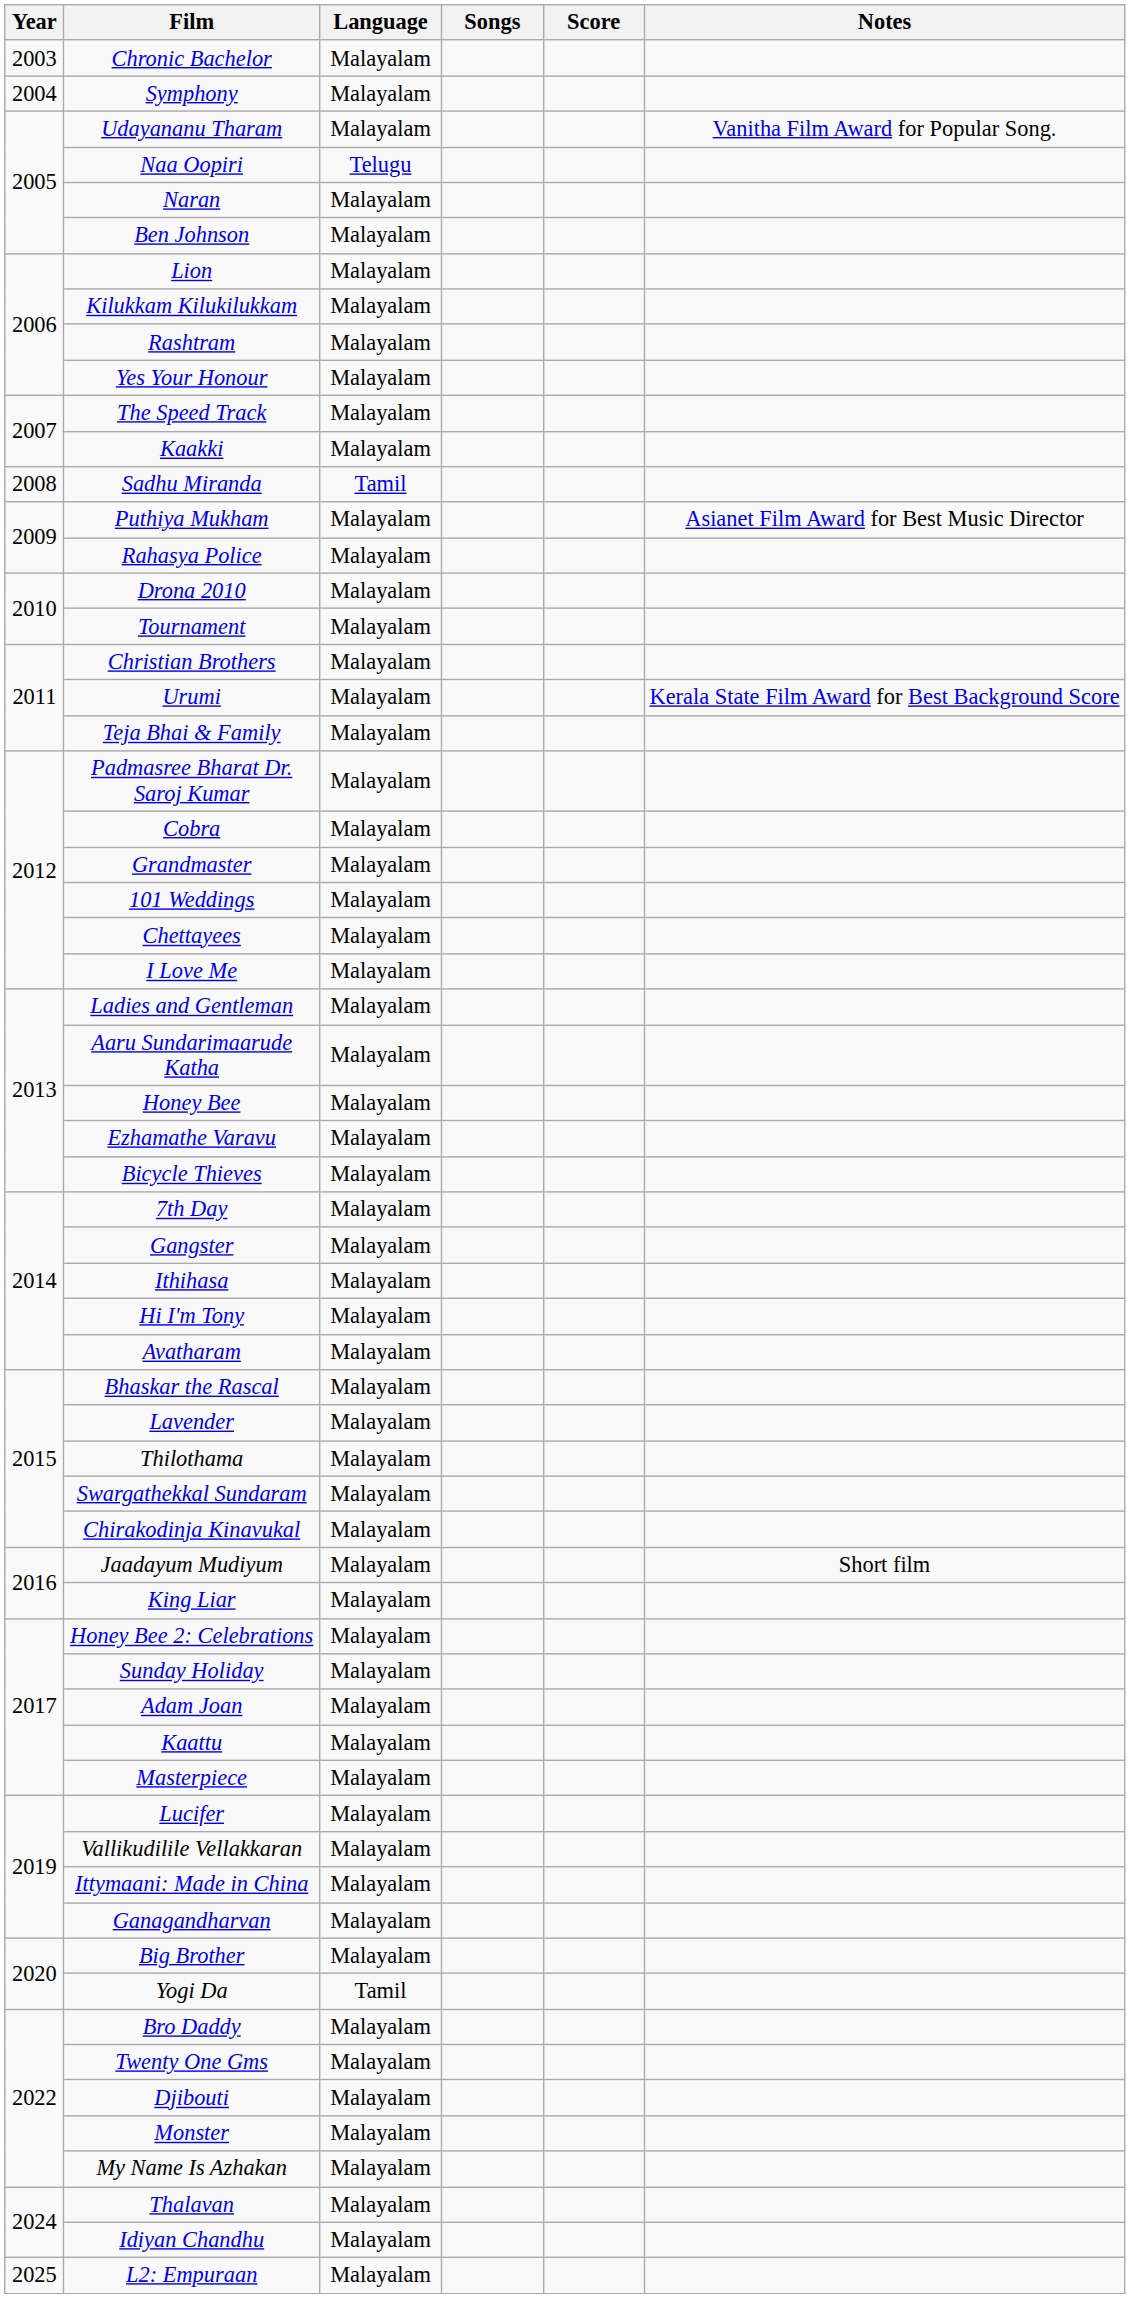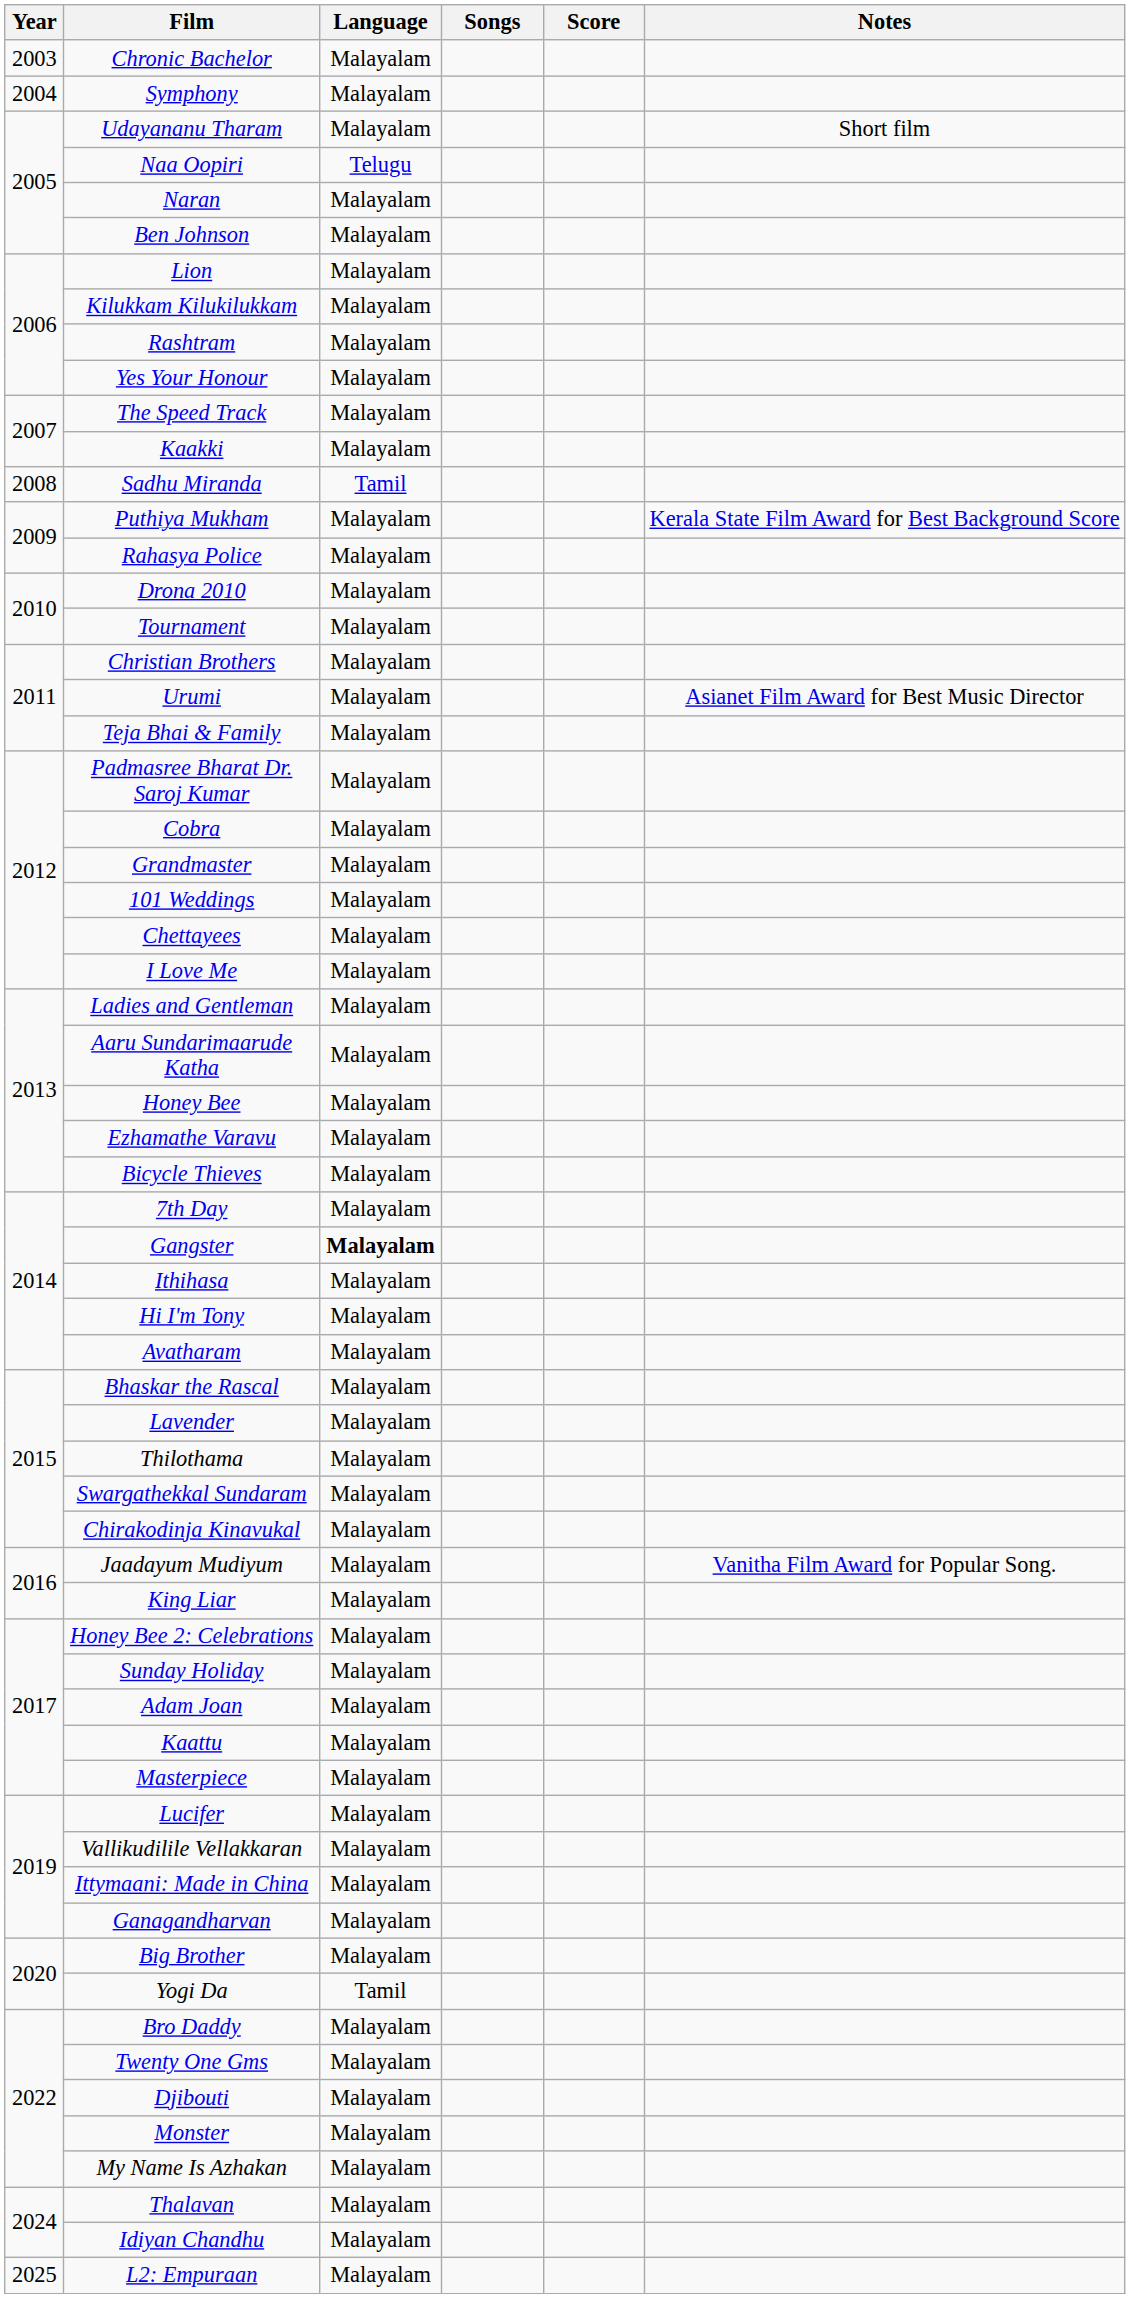 <table class="wikitable" style="text-align:center;">
 <tr>
 <th width=35>Year</th>
 <th width=175>Film</th>
 <th width=80>Language</th>
 <th width="65">Songs</th>
 <th width="65">Score</th>
 <th>Notes</th>
 </tr>
 <tr>
 <td>2003</td>
 <td><em><a href='#'>Chronic Bachelor</a></em></td>
 <td>Malayalam</td>
 <td></td>
 <td></td>
 <td></td>
 </tr>
 <tr>
 <td>2004</td>
 <td><em><a href='#'>Symphony</a></em></td>
 <td>Malayalam</td>
 <td></td>
 <td></td>
 <td></td>
 </tr>
 <tr>
 <td rowspan="4">2005</td>
 <td><em><a href='#'>Udayananu Tharam</a></em></td>
 <td>Malayalam</td>
 <td></td>
 <td></td>
-<td><a href='#'>Vanitha Film Award</a> for Popular Song.</td>
+<td>Short film</td>
 </tr>
 <tr>
 <td><em><a href='#'>Naa Oopiri</a></em></td>
 <td><a href='#'>Telugu</a></td>
 <td></td>
 <td></td>
 <td></td>
 </tr>
 <tr>
 <td><em><a href='#'>Naran</a></em></td>
 <td>Malayalam</td>
 <td></td>
 <td></td>
 <td></td>
 </tr>
 <tr>
 <td><em><a href='#'>Ben Johnson</a></em></td>
 <td>Malayalam</td>
 <td></td>
 <td></td>
 <td></td>
 </tr>
 <tr>
 <td rowspan="4">2006</td>
 <td><em><a href='#'>Lion</a></em></td>
 <td>Malayalam</td>
 <td></td>
 <td></td>
 <td></td>
 </tr>
 <tr>
 <td><em><a href='#'>Kilukkam Kilukilukkam</a></em></td>
 <td>Malayalam</td>
 <td></td>
 <td></td>
 <td></td>
 </tr>
 <tr>
 <td><em><a href='#'>Rashtram</a></em></td>
 <td>Malayalam</td>
 <td></td>
 <td></td>
 <td></td>
 </tr>
 <tr>
 <td><em><a href='#'>Yes Your Honour</a></em></td>
 <td>Malayalam</td>
 <td></td>
 <td></td>
 <td></td>
 </tr>
 <tr>
 <td rowspan="2">2007</td>
 <td><em><a href='#'>The Speed Track</a></em></td>
 <td>Malayalam</td>
 <td></td>
 <td></td>
 <td></td>
 </tr>
 <tr>
 <td><em><a href='#'>Kaakki</a></em></td>
 <td>Malayalam</td>
 <td></td>
 <td></td>
 <td></td>
 </tr>
 <tr>
 <td>2008</td>
 <td><em><a href='#'>Sadhu Miranda</a></em></td>
 <td><a href='#'>Tamil</a></td>
 <td></td>
 <td></td>
 <td></td>
 </tr>
 <tr>
 <td rowspan="2">2009</td>
 <td><em><a href='#'>Puthiya Mukham</a></em></td>
 <td>Malayalam</td>
 <td></td>
 <td></td>
-<td><a href='#'>Asianet Film Award</a> for Best Music Director</td>
+<td><a href='#'>Kerala State Film Award</a> for <a href='#'>Best Background Score</a></td>
 </tr>
 <tr>
 <td><em><a href='#'>Rahasya Police</a></em></td>
 <td>Malayalam</td>
 <td></td>
 <td></td>
 <td></td>
 </tr>
 <tr>
 <td rowspan="2">2010</td>
 <td><em><a href='#'>Drona 2010</a></em></td>
 <td>Malayalam</td>
 <td></td>
 <td></td>
 <td></td>
 </tr>
 <tr>
 <td><em><a href='#'>Tournament</a></em></td>
 <td>Malayalam</td>
 <td></td>
 <td></td>
 <td></td>
 </tr>
 <tr>
 <td rowspan="3">2011</td>
 <td><em><a href='#'>Christian Brothers</a></em></td>
 <td>Malayalam</td>
 <td></td>
 <td></td>
 <td></td>
 </tr>
 <tr>
 <td><em><a href='#'>Urumi</a></em></td>
 <td>Malayalam</td>
 <td></td>
 <td></td>
-<td><a href='#'>Kerala State Film Award</a> for <a href='#'>Best Background Score</a></td>
+<td><a href='#'>Asianet Film Award</a> for Best Music Director</td>
 </tr>
 <tr>
 <td><em><a href='#'>Teja Bhai & Family</a></em></td>
 <td>Malayalam</td>
 <td></td>
 <td></td>
 <td></td>
 </tr>
 <tr>
 <td rowspan="6">2012</td>
 <td><em><a href='#'>Padmasree Bharat Dr. Saroj Kumar</a></em></td>
 <td>Malayalam</td>
 <td></td>
 <td></td>
 <td></td>
 </tr>
 <tr>
 <td><em><a href='#'>Cobra</a></em></td>
 <td>Malayalam</td>
 <td></td>
 <td></td>
 <td></td>
 </tr>
 <tr>
 <td><em><a href='#'>Grandmaster</a></em></td>
 <td>Malayalam</td>
 <td></td>
 <td></td>
 <td></td>
 </tr>
 <tr>
 <td><em><a href='#'>101 Weddings</a></em></td>
 <td>Malayalam</td>
 <td></td>
 <td></td>
 <td></td>
 </tr>
 <tr>
 <td><em><a href='#'>Chettayees</a></em></td>
 <td>Malayalam</td>
 <td></td>
 <td></td>
 <td></td>
 </tr>
 <tr>
 <td><em><a href='#'>I Love Me</a></em></td>
 <td>Malayalam</td>
 <td></td>
 <td></td>
 <td></td>
 </tr>
 <tr>
 <td rowspan="5">2013</td>
 <td><em><a href='#'>Ladies and Gentleman</a></em></td>
 <td>Malayalam</td>
 <td></td>
 <td></td>
 <td></td>
 </tr>
 <tr>
 <td><em><a href='#'>Aaru Sundarimaarude Katha</a></em></td>
 <td>Malayalam</td>
 <td></td>
 <td></td>
 <td></td>
 </tr>
 <tr>
 <td><em><a href='#'>Honey Bee</a></em></td>
 <td>Malayalam</td>
 <td></td>
 <td></td>
 <td></td>
 </tr>
 <tr>
 <td><em><a href='#'>Ezhamathe Varavu</a></em></td>
 <td>Malayalam</td>
 <td></td>
 <td></td>
 <td></td>
 </tr>
 <tr>
 <td><em><a href='#'>Bicycle Thieves</a></em></td>
 <td>Malayalam</td>
 <td></td>
 <td></td>
 <td></td>
 </tr>
 <tr>
 <td rowspan="5">2014</td>
 <td><em><a href='#'>7th Day</a></em></td>
 <td>Malayalam</td>
 <td></td>
 <td></td>
 <td></td>
 </tr>
 <tr>
 <td><em><a href='#'>Gangster</a></em></td>
-<td>Malayalam</td>
+<td><strong>Malayalam</strong></td>
 <td></td>
 <td></td>
 <td></td>
 </tr>
 <tr>
 <td><em><a href='#'>Ithihasa</a></em></td>
 <td>Malayalam</td>
 <td></td>
 <td></td>
 <td></td>
 </tr>
 <tr>
 <td><em><a href='#'>Hi I'm Tony</a></em></td>
 <td>Malayalam</td>
 <td></td>
 <td></td>
 <td></td>
 </tr>
 <tr>
 <td><em><a href='#'>Avatharam</a></em></td>
 <td>Malayalam</td>
 <td></td>
 <td></td>
 <td></td>
 </tr>
 <tr>
 <td rowspan="5">2015</td>
 <td><em><a href='#'>Bhaskar the Rascal</a></em></td>
 <td>Malayalam</td>
 <td></td>
 <td></td>
 <td></td>
 </tr>
 <tr>
 <td><em><a href='#'>Lavender</a></em></td>
 <td>Malayalam</td>
 <td></td>
 <td></td>
 <td></td>
 </tr>
 <tr>
 <td><em>Thilothama</em></td>
 <td>Malayalam</td>
 <td></td>
 <td></td>
 <td></td>
 </tr>
 <tr>
 <td><em><a href='#'>Swargathekkal Sundaram</a></em></td>
 <td>Malayalam</td>
 <td></td>
 <td></td>
 <td></td>
 </tr>
 <tr>
 <td><em><a href='#'>Chirakodinja Kinavukal</a></em></td>
 <td>Malayalam</td>
 <td></td>
 <td></td>
 <td></td>
 </tr>
 <tr>
 <td rowspan="2">2016</td>
 <td><em>Jaadayum Mudiyum</em></td>
 <td>Malayalam</td>
 <td></td>
 <td></td>
-<td>Short film</td>
+<td><a href='#'>Vanitha Film Award</a> for Popular Song.</td>
 </tr>
 <tr>
 <td><em><a href='#'>King Liar</a></em></td>
 <td>Malayalam</td>
 <td></td>
 <td></td>
 <td></td>
 </tr>
 <tr>
 <td rowspan="5">2017</td>
 <td><em><a href='#'>Honey Bee 2: Celebrations</a></em></td>
 <td>Malayalam</td>
 <td></td>
 <td></td>
 <td></td>
 </tr>
 <tr>
 <td><em><a href='#'>Sunday Holiday</a></em></td>
 <td>Malayalam</td>
 <td></td>
 <td></td>
 <td></td>
 </tr>
 <tr>
 <td><em><a href='#'>Adam Joan</a></em></td>
 <td>Malayalam</td>
 <td></td>
 <td></td>
 <td></td>
 </tr>
 <tr>
 <td><em><a href='#'>Kaattu</a></em></td>
 <td>Malayalam</td>
 <td></td>
 <td></td>
 <td></td>
 </tr>
 <tr>
 <td><em><a href='#'>Masterpiece</a></em></td>
 <td>Malayalam</td>
 <td></td>
 <td></td>
 <td></td>
 </tr>
 <tr>
 <td rowspan="4">2019</td>
 <td><em><a href='#'>Lucifer</a></em></td>
 <td>Malayalam</td>
 <td></td>
 <td></td>
 <td></td>
 </tr>
 <tr>
 <td><em>Vallikudilile Vellakkaran</em></td>
 <td>Malayalam</td>
 <td></td>
 <td></td>
 <td></td>
 </tr>
 <tr>
 <td><em><a href='#'>Ittymaani: Made in China</a></em></td>
 <td>Malayalam</td>
 <td></td>
 <td></td>
 <td></td>
 </tr>
 <tr>
 <td><em><a href='#'>Ganagandharvan</a></em></td>
 <td>Malayalam</td>
 <td></td>
 <td></td>
 <td></td>
 </tr>
 <tr>
 <td rowspan="2">2020</td>
 <td><em><a href='#'>Big Brother</a></em></td>
 <td>Malayalam</td>
 <td></td>
 <td></td>
 <td></td>
 </tr>
 <tr>
 <td><em>Yogi Da</em></td>
 <td>Tamil</td>
 <td></td>
 <td></td>
 <td></td>
 </tr>
 <tr>
 <td rowspan="5">2022</td>
 <td><em><a href='#'>Bro Daddy</a></em></td>
 <td>Malayalam</td>
 <td></td>
 <td></td>
 <td></td>
 </tr>
 <tr>
 <td><em><a href='#'>Twenty One Gms</a></em></td>
 <td>Malayalam</td>
 <td></td>
 <td></td>
 <td></td>
 </tr>
 <tr>
 <td><em><a href='#'>Djibouti</a></em></td>
 <td>Malayalam</td>
 <td></td>
 <td></td>
 <td></td>
 </tr>
 <tr>
 <td><em><a href='#'>Monster</a> </em></td>
 <td>Malayalam</td>
 <td></td>
 <td></td>
 <td></td>
 </tr>
 <tr>
 <td><em>My Name Is Azhakan</em></td>
 <td>Malayalam</td>
 <td></td>
 <td></td>
 <td></td>
 </tr>
 <tr>
 <td rowspan="2">2024</td>
 <td><em><a href='#'>Thalavan</a></em></td>
 <td>Malayalam</td>
 <td></td>
 <td></td>
 <td></td>
 </tr>
 <tr>
 <td><em><a href='#'>Idiyan Chandhu</a></em></td>
 <td Malayalam>Malayalam</td>
 <td></td>
 <td></td>
 <td></td>
 </tr>
 <tr>
 <td>2025</td>
 <td><em><a href='#'>L2: Empuraan</a></em></td>
 <td>Malayalam</td>
 <td></td>
 <td></td>
 <td></td>
 </tr>
 </table>
